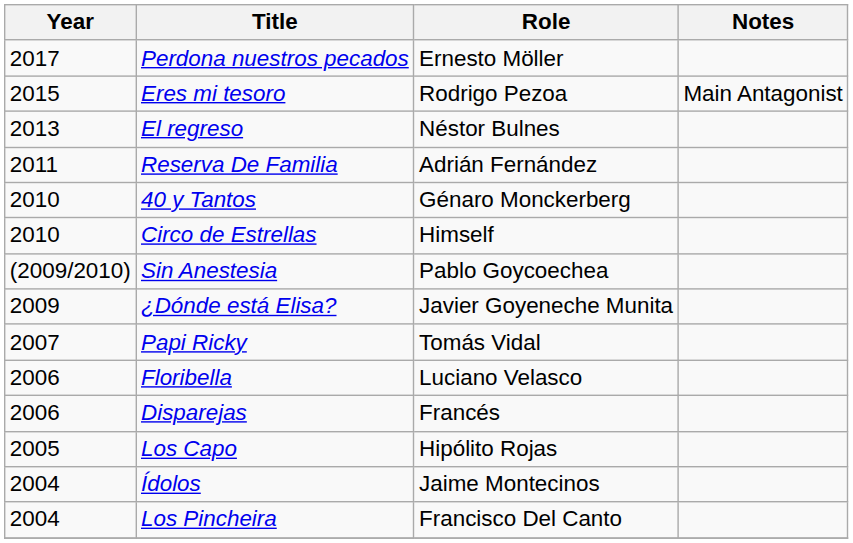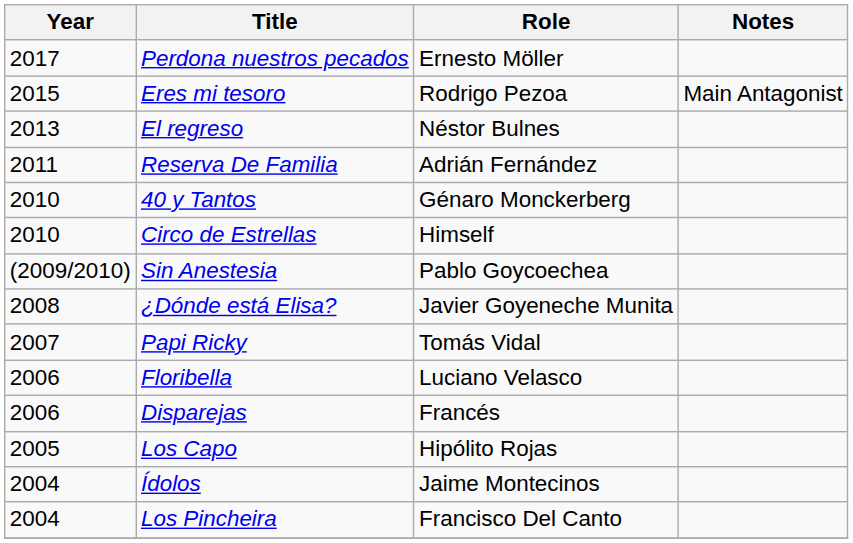 <table class="wikitable sortable">
 <tr>
 <th>Year</th>
 <th>Title</th>
 <th>Role</th>
 <th class="unsortable">Notes</th>
 </tr>
 <tr>
 <td>2017</td>
 <td><em><a href='#'>Perdona nuestros pecados</a></em></td>
 <td>Ernesto Möller</td>
 <td></td>
 </tr>
 <tr>
 <td>2015</td>
 <td><em><a href='#'>Eres mi tesoro</a></em></td>
 <td>Rodrigo Pezoa</td>
 <td>Main Antagonist</td>
 </tr>
 <tr>
 <td>2013</td>
 <td><em><a href='#'>El regreso</a></em></td>
 <td>Néstor Bulnes</td>
 <td></td>
 </tr>
 <tr>
 <td>2011</td>
 <td><em><a href='#'>Reserva De Familia</a></em></td>
 <td>Adrián Fernández</td>
 <td></td>
 </tr>
 <tr>
 <td>2010</td>
 <td><em><a href='#'>40 y Tantos</a></em></td>
 <td>Génaro Monckerberg</td>
 <td></td>
 </tr>
 <tr>
 <td>2010</td>
 <td><em><a href='#'>Circo de Estrellas</a></em></td>
 <td rowspan="1">Himself </td>
 <td></td>
 </tr>
 <tr>
 <td>(2009/2010)</td>
 <td><em><a href='#'>Sin Anestesia</a></em></td>
 <td>Pablo Goycoechea</td>
 <td></td>
 </tr>
 <tr>
-<td>2009</td>
+<td>2008</td>
 <td><em><a href='#'>¿Dónde está Elisa?</a></em></td>
 <td>Javier Goyeneche Munita </td>
 <td></td>
 </tr>
 <tr>
 <td>2007</td>
 <td><em><a href='#'>Papi Ricky</a></em></td>
 <td>Tomás Vidal</td>
 <td></td>
 </tr>
 <tr>
 <td>2006</td>
 <td><em><a href='#'>Floribella</a></em></td>
 <td>Luciano Velasco</td>
 <td></td>
 </tr>
 <tr>
 <td>2006</td>
 <td><em><a href='#'>Disparejas</a></em></td>
 <td>Francés</td>
 <td></td>
 </tr>
 <tr>
 <td>2005</td>
 <td><em><a href='#'>Los Capo</a></em></td>
 <td>Hipólito Rojas</td>
 <td></td>
 </tr>
 <tr>
 <td>2004</td>
 <td><em><a href='#'>Ídolos</a></em></td>
 <td>Jaime Montecinos</td>
 <td></td>
 </tr>
 <tr>
 <td>2004</td>
 <td><em><a href='#'>Los Pincheira</a></em></td>
 <td>Francisco Del Canto</td>
 <td></td>
 </tr>
 <tr>
 </tr>
 </table>
